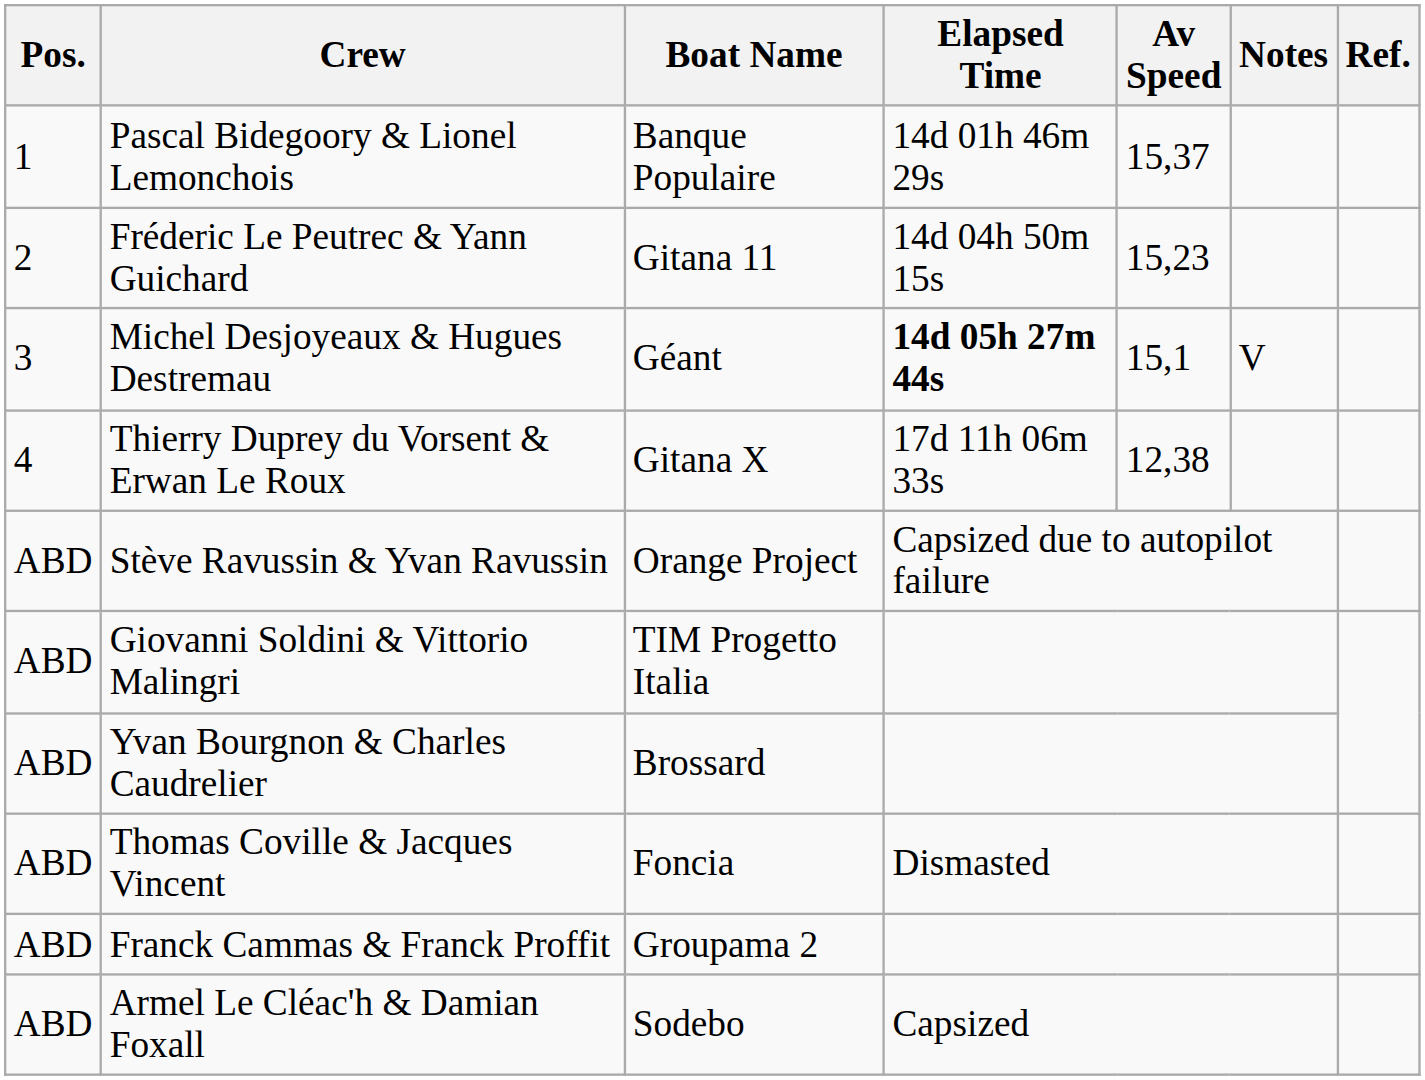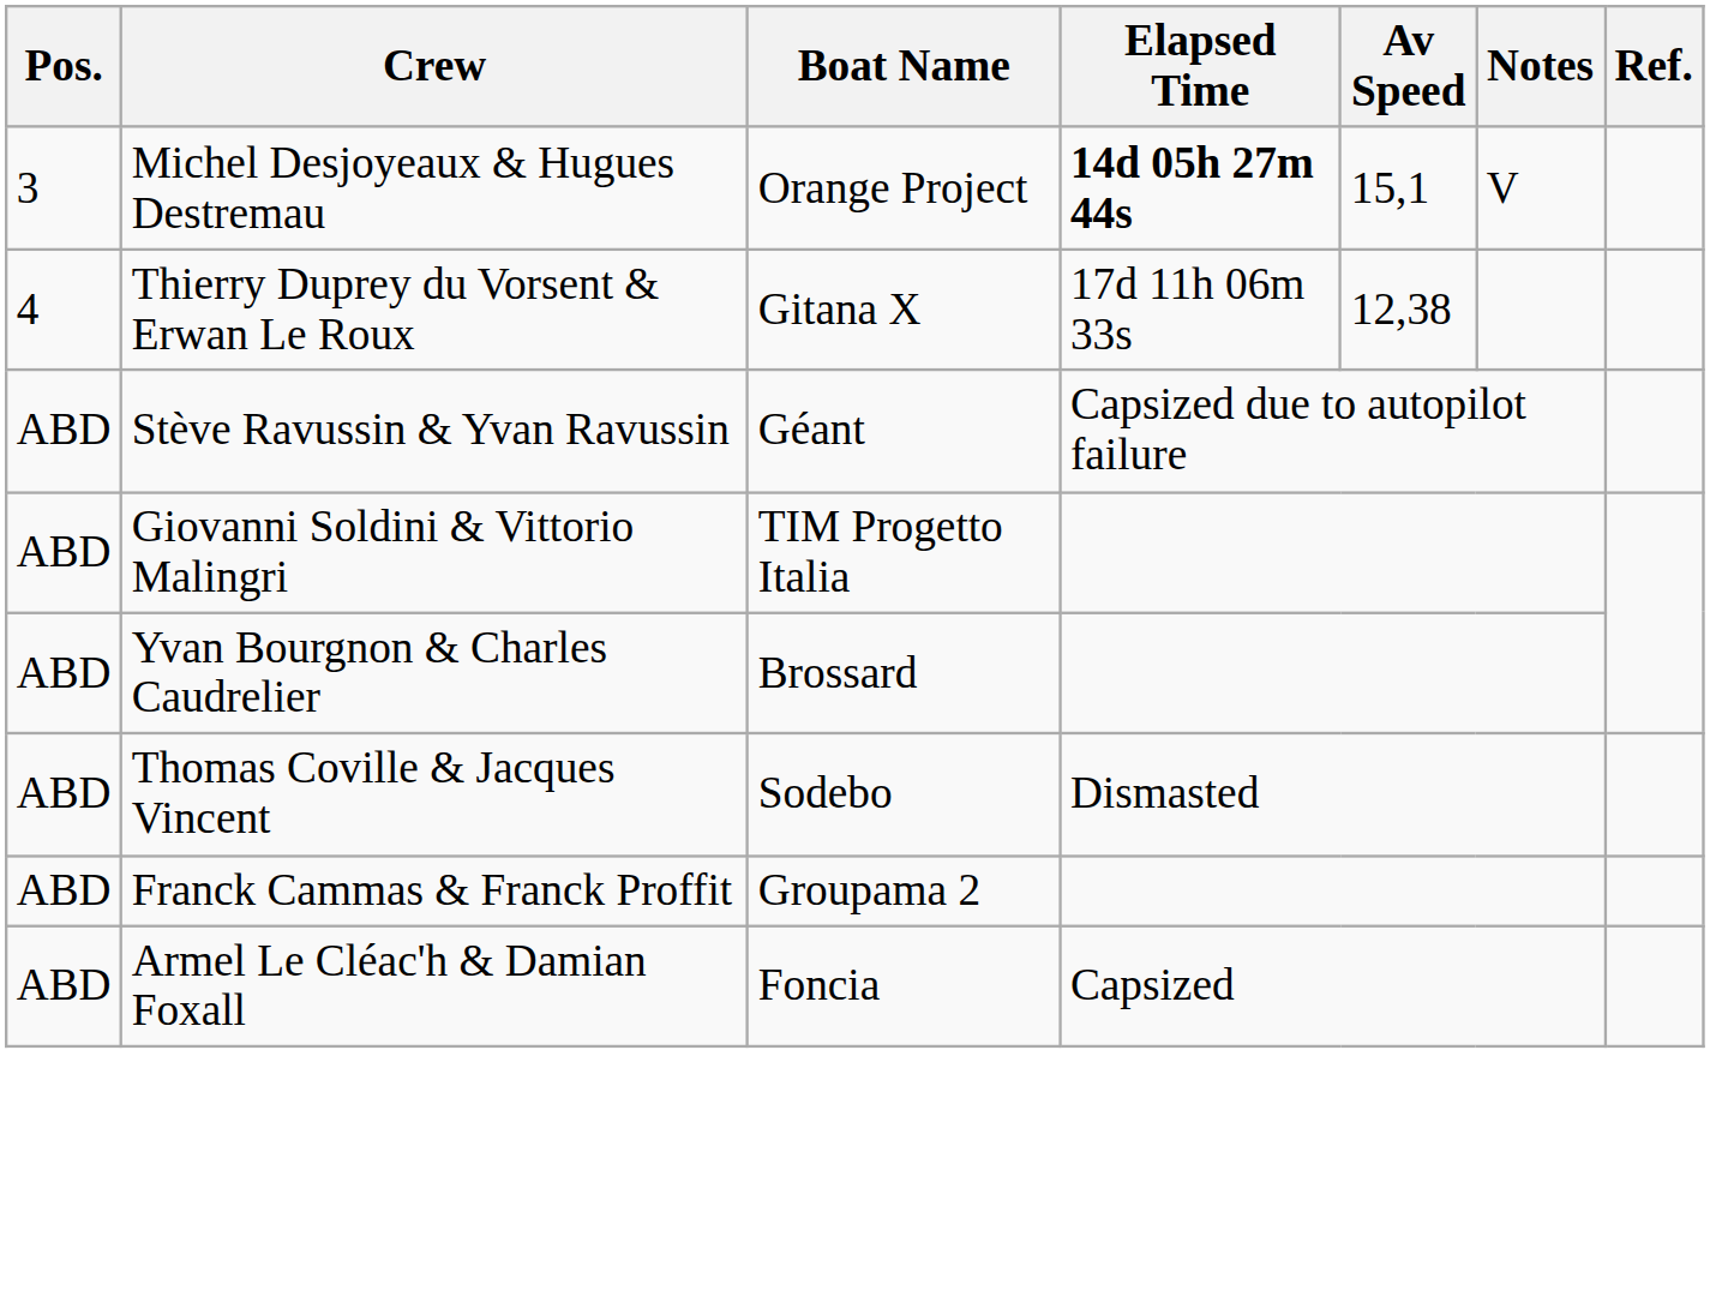 <table class="wikitable sortable">
 <tr>
 <th>Pos.</th>
 <th>Crew</th>
 <th>Boat Name</th>
 <th>Elapsed Time</th>
 <th>Av<br>Speed</th>
 <th>Notes</th>
 <th>Ref.</th>
 </tr>
 <tr>
-<td>1</td>
-<td>Pascal Bidegoory & Lionel Lemonchois</td>
-<td>Banque Populaire</td>
-<td>14d 01h 46m 29s</td>
-<td>15,37</td>
-<td></td>
-<td></td>
-</tr>
-<tr>
-<td>2</td>
-<td>Fréderic Le Peutrec & Yann Guichard</td>
-<td>Gitana 11</td>
-<td>14d 04h 50m 15s</td>
-<td>15,23</td>
-<td></td>
-<td></td>
-</tr>
-<tr>
 <td>3</td>
 <td>Michel Desjoyeaux & Hugues Destremau</td>
-<td>Géant</td>
+<td>Orange Project</td>
 <td><strong>14d 05h 27m 44s</strong></td>
 <td>15,1</td>
 <td>V</td>
 </tr>
 <tr>
 <td>4</td>
 <td>Thierry Duprey du Vorsent & Erwan Le Roux</td>
 <td>Gitana X</td>
 <td>17d 11h 06m 33s</td>
 <td>12,38</td>
 <td></td>
 <td></td>
 </tr>
 <tr>
 <td>ABD</td>
 <td>Stève Ravussin & Yvan Ravussin</td>
-<td>Orange Project</td>
+<td>Géant</td>
 <td colspan=3>Capsized due to autopilot failure</td>
 <td></td>
 </tr>
 <tr>
 <td>ABD</td>
 <td>Giovanni Soldini & Vittorio Malingri</td>
 <td>TIM Progetto Italia</td>
 <td colspan=3></td>
 </tr>
 <tr>
 <td>ABD</td>
 <td>Yvan Bourgnon & Charles Caudrelier</td>
 <td>Brossard</td>
 <td colspan=3></td>
 </tr>
 <tr>
 <td>ABD</td>
 <td>Thomas Coville & Jacques Vincent</td>
-<td>Foncia</td>
+<td>Sodebo</td>
 <td colspan=3>Dismasted</td>
 <td></td>
 </tr>
 <tr>
 <td>ABD</td>
 <td>Franck Cammas & Franck Proffit</td>
 <td>Groupama 2</td>
 <td colspan=3></td>
 </tr>
 <tr>
 <td>ABD</td>
 <td>Armel Le Cléac'h & Damian Foxall</td>
-<td>Sodebo</td>
+<td>Foncia</td>
 <td colspan=3>Capsized</td>
 <td></td>
 </tr>
 </table>
